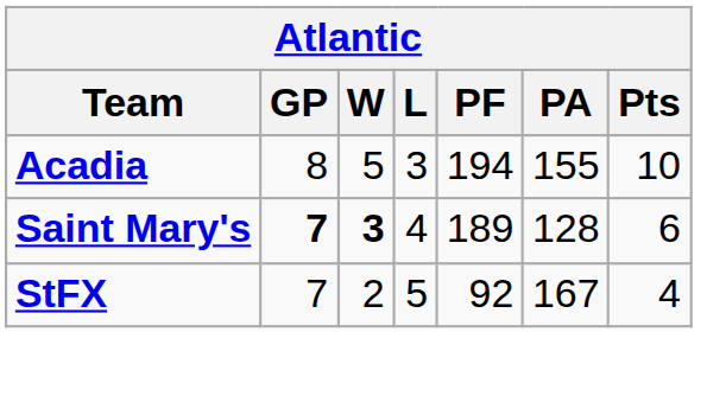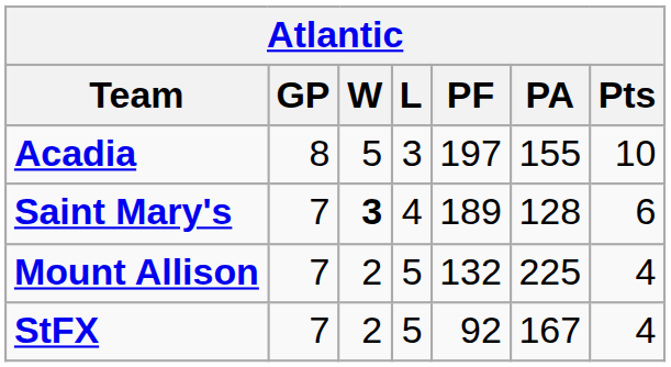 <table class="wikitable" align="left">
 <tr>
 <th colspan="7"><a href='#'>Atlantic</a></th>
 </tr>
 <tr>
 <th>Team</th>
 <th>GP</th>
 <th>W</th>
 <th>L</th>
 <th>PF</th>
 <th>PA</th>
 <th>Pts</th>
 </tr>
 <tr align="right">
 <td align="left"><strong><a href='#'>Acadia</a></strong></td>
 <td>8</td>
 <td>5</td>
 <td>3</td>
-<td>194</td>
+<td>197</td>
 <td>155</td>
 <td>10</td>
 </tr>
 <tr align="right">
 <td align="left"><strong><a href='#'>Saint Mary's</a></strong></td>
-<td><strong>7</strong></td>
+<td>7</td>
 <td><strong>3</strong></td>
 <td>4</td>
 <td>189</td>
 <td>128</td>
 <td>6</td>
+</tr>
+<tr align="right">
+<td align="left"><strong><a href='#'>Mount Allison</a></strong></td>
+<td>7</td>
+<td>2</td>
+<td>5</td>
+<td>132</td>
+<td>225</td>
+<td>4</td>
 </tr>
 <tr align="right">
 <td align="left"><strong><a href='#'>StFX</a></strong></td>
 <td>7</td>
 <td>2</td>
 <td>5</td>
 <td>92</td>
 <td>167</td>
 <td>4</td>
 </tr>
 </table>
